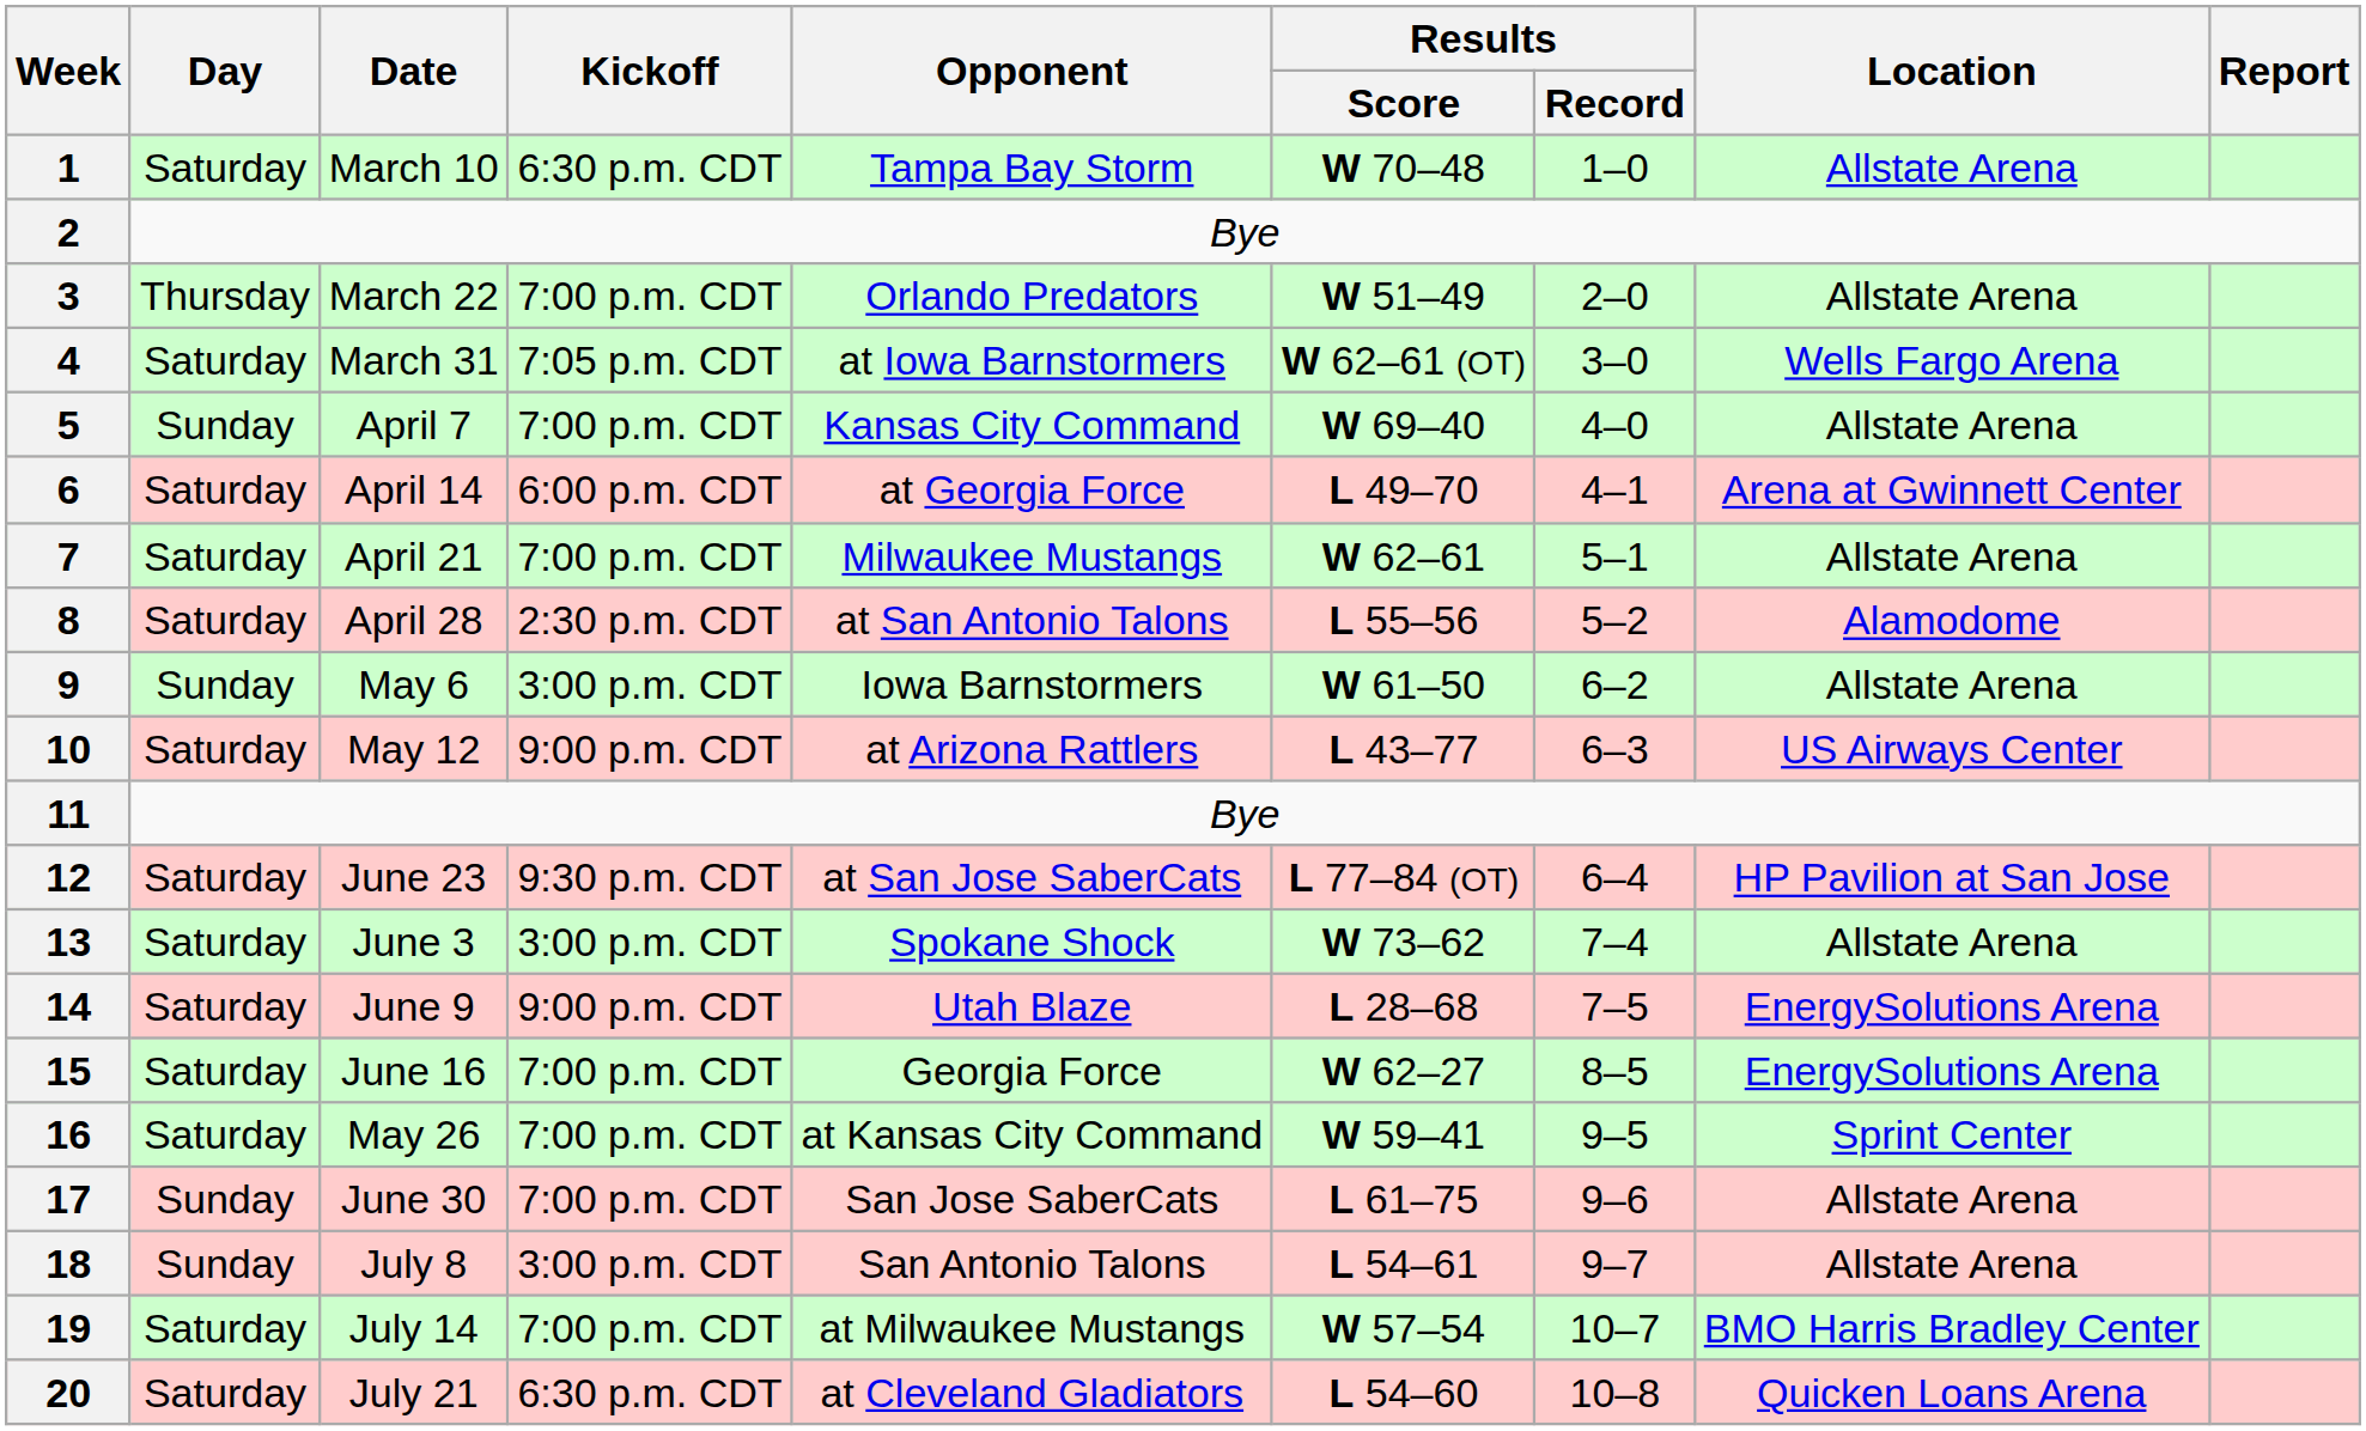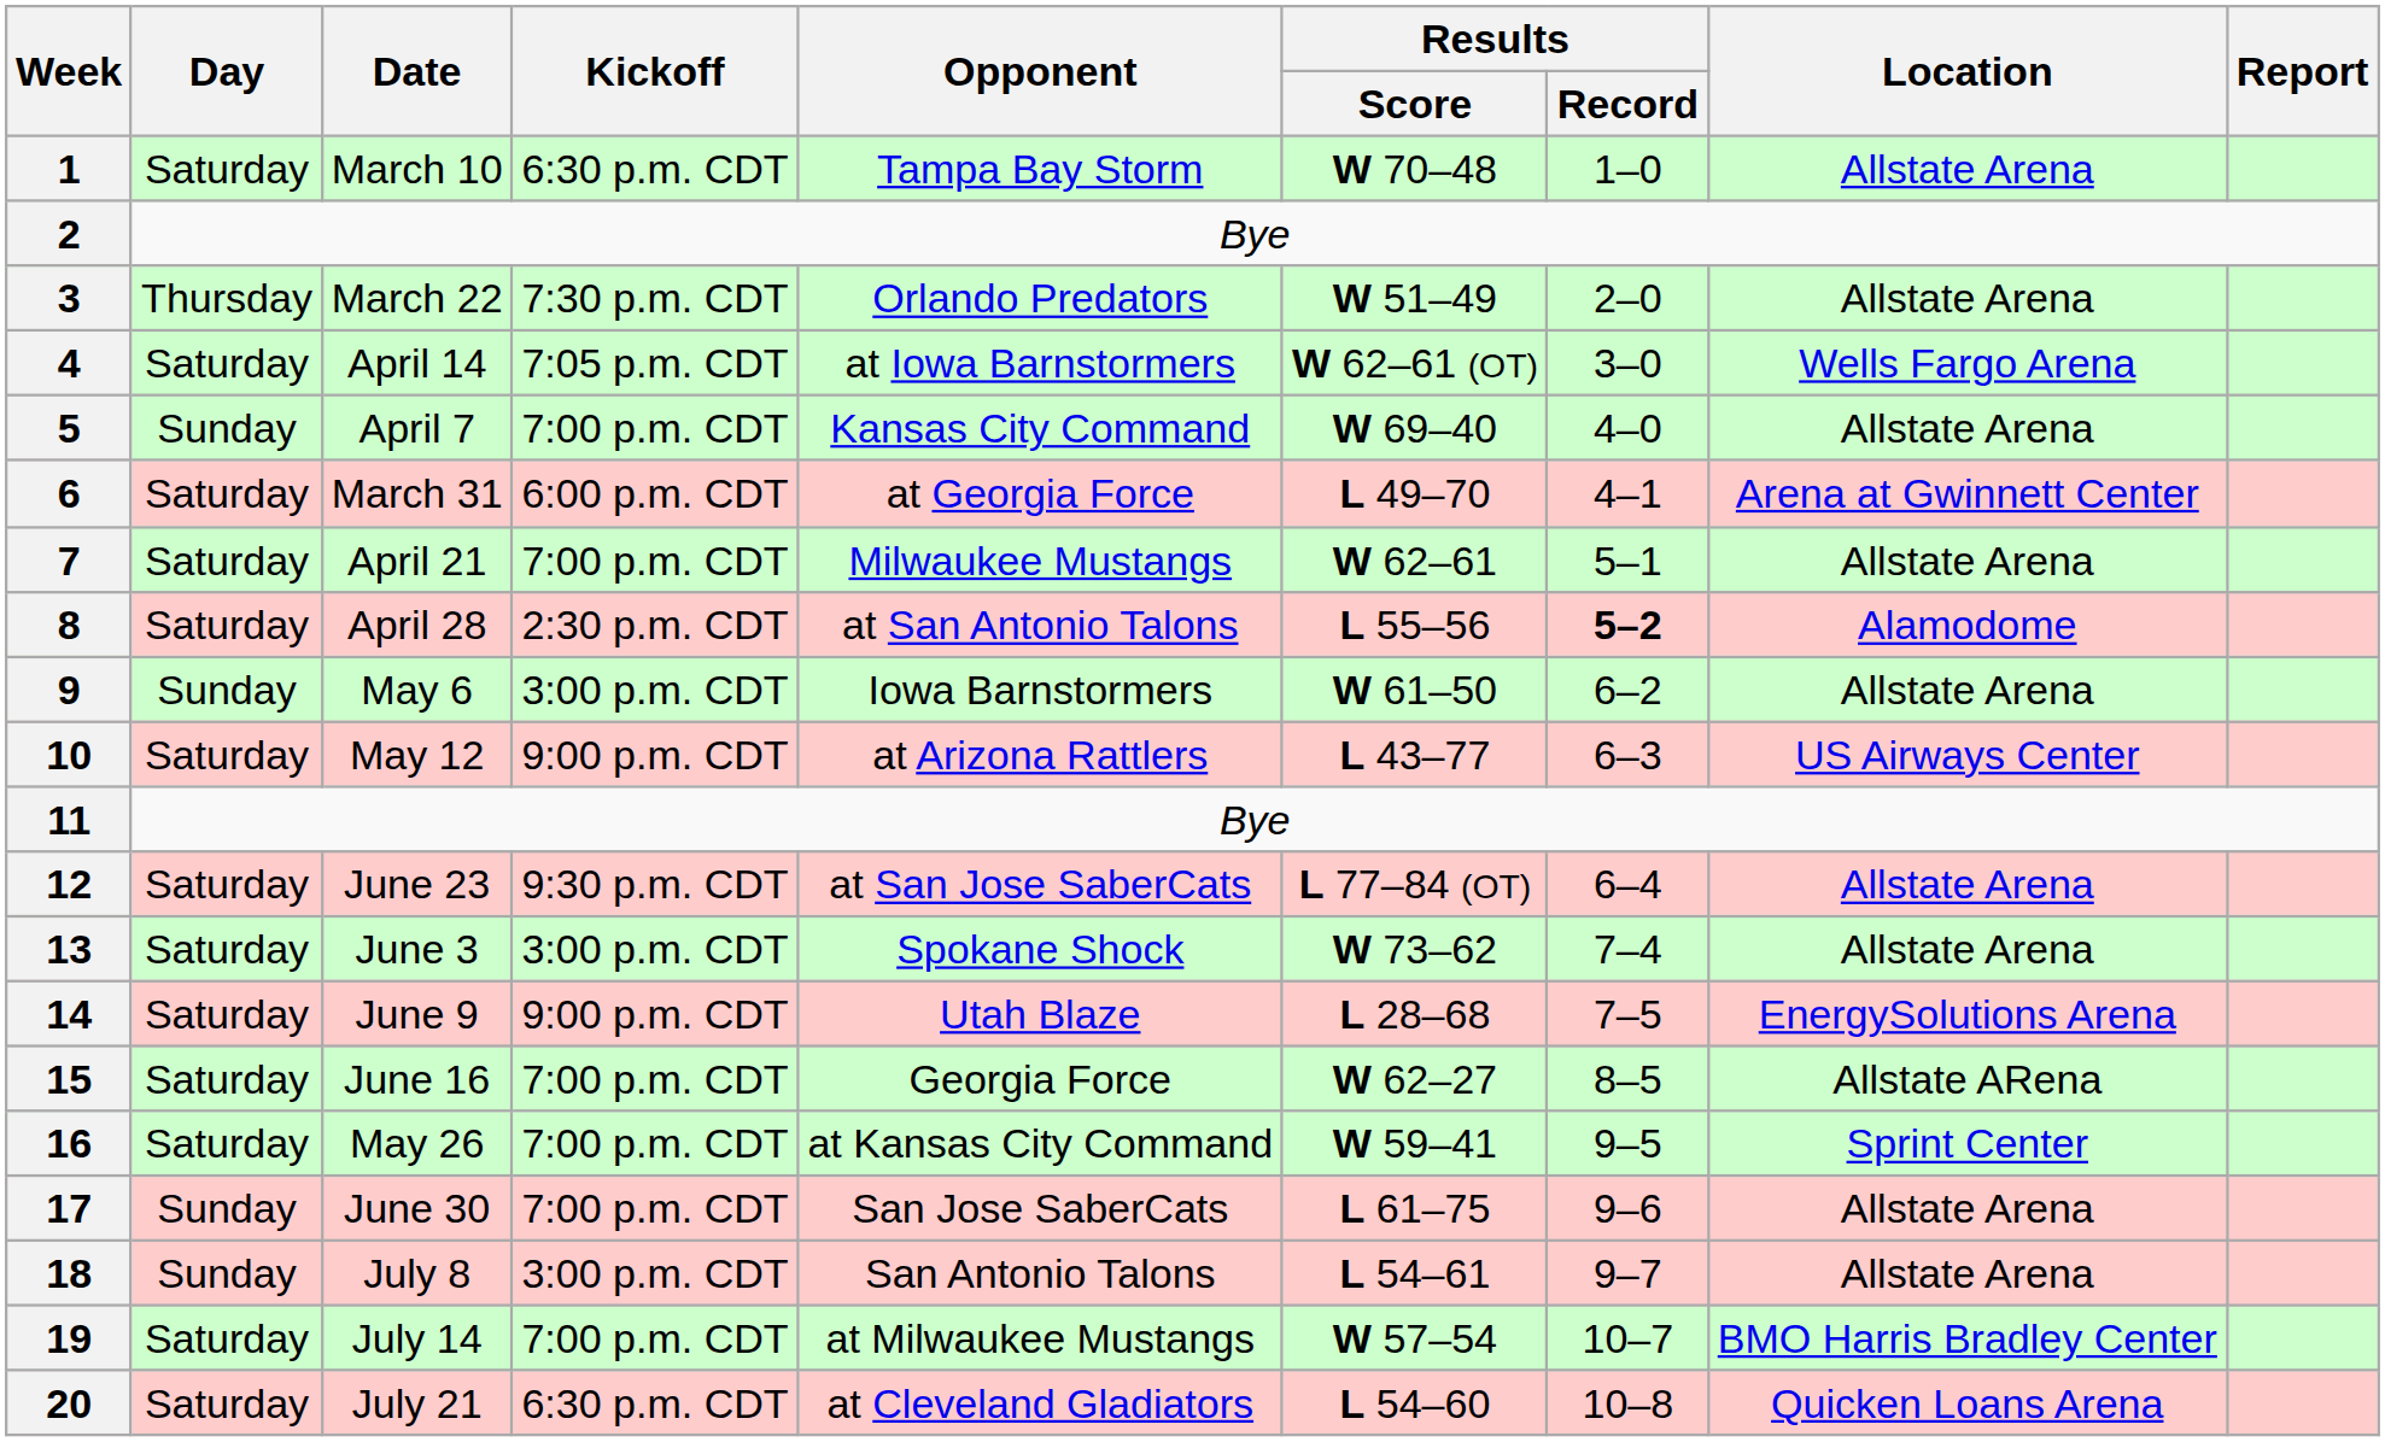 <table class="wikitable" style="font-size: 95%;">
 <tr>
 <th rowspan="2">Week</th>
 <th rowspan="2">Day</th>
 <th rowspan="2">Date</th>
 <th rowspan="2">Kickoff</th>
 <th rowspan="2">Opponent</th>
 <th colspan="2">Results</th>
 <th rowspan="2">Location</th>
 <th rowspan="2">Report</th>
 </tr>
 <tr>
 <th>Score</th>
 <th>Record</th>
 </tr>
 <tr style="background:#cfc">
 <th align="center">1</th>
 <td align="center">Saturday</td>
 <td align="center">March 10</td>
 <td align="center">6:30 p.m. CDT</td>
 <td align="center"><a href='#'>Tampa Bay Storm</a></td>
 <td align="center"><strong>W</strong> 70–48</td>
 <td align="center">1–0</td>
 <td align="center"><a href='#'>Allstate Arena</a></td>
 <td align="center"></td>
 </tr>
 <tr style=>
 <th align="center">2</th>
 <td colspan="9" align="center" valign="middle"><em>Bye</em></td>
 </tr>
 <tr style="background:#cfc">
 <th align="center">3</th>
 <td align="center">Thursday</td>
 <td align="center">March 22</td>
-<td align="center">7:00 p.m. CDT</td>
+<td align="center">7:30 p.m. CDT</td>
 <td align="center"><a href='#'>Orlando Predators</a></td>
 <td align="center"><strong>W</strong> 51–49</td>
 <td align="center">2–0</td>
 <td align="center">Allstate Arena</td>
 <td align="center"></td>
 </tr>
 <tr style="background:#cfc">
 <th align="center">4</th>
 <td align="center">Saturday</td>
-<td align="center">March 31</td>
+<td align="center">April 14</td>
 <td align="center">7:05 p.m. CDT</td>
 <td align="center">at <a href='#'>Iowa Barnstormers</a></td>
 <td align="center"><strong>W</strong> 62–61 <small>(OT)</small></td>
 <td align="center">3–0</td>
 <td align="center"><a href='#'>Wells Fargo Arena</a></td>
 <td align="center"></td>
 </tr>
 <tr style="background:#cfc">
 <th align="center">5</th>
 <td align="center">Sunday</td>
 <td align="center">April 7</td>
 <td align="center">7:00 p.m. CDT</td>
 <td align="center"><a href='#'>Kansas City Command</a></td>
 <td align="center"><strong>W</strong> 69–40</td>
 <td align="center">4–0</td>
 <td align="center">Allstate Arena</td>
 <td align="center"></td>
 </tr>
 <tr style="background:#fcc">
 <th align="center">6</th>
 <td align="center">Saturday</td>
-<td align="center">April 14</td>
+<td align="center">March 31</td>
 <td align="center">6:00 p.m. CDT</td>
 <td align="center">at <a href='#'>Georgia Force</a></td>
 <td align="center"><strong>L</strong> 49–70</td>
 <td align="center">4–1</td>
 <td align="center"><a href='#'>Arena at Gwinnett Center</a></td>
 <td align="center"></td>
 </tr>
 <tr style="background:#cfc">
 <th align="center">7</th>
 <td align="center">Saturday</td>
 <td align="center">April 21</td>
 <td align="center">7:00 p.m. CDT</td>
 <td align="center"><a href='#'>Milwaukee Mustangs</a></td>
 <td align="center"><strong>W</strong> 62–61</td>
 <td align="center">5–1</td>
 <td align="center">Allstate Arena</td>
 <td align="center"></td>
 </tr>
 <tr style="background:#fcc">
 <th align="center">8</th>
 <td align="center">Saturday</td>
 <td align="center">April 28</td>
 <td align="center">2:30 p.m. CDT</td>
 <td align="center">at <a href='#'>San Antonio Talons</a></td>
 <td align="center"><strong>L</strong> 55–56</td>
-<td align="center">5–2</td>
+<td align="center"><strong>5–2</strong></td>
 <td align="center"><a href='#'>Alamodome</a></td>
 <td align="center"></td>
 </tr>
 <tr style="background:#cfc">
 <th align="center">9</th>
 <td align="center">Sunday</td>
 <td align="center">May 6</td>
 <td align="center">3:00 p.m. CDT</td>
 <td align="center">Iowa Barnstormers</td>
 <td align="center"><strong>W</strong> 61–50</td>
 <td align="center">6–2</td>
 <td align="center">Allstate Arena</td>
 <td align="center"></td>
 </tr>
 <tr style="background:#fcc">
 <th align="center">10</th>
 <td align="center">Saturday</td>
 <td align="center">May 12</td>
 <td align="center">9:00 p.m. CDT</td>
 <td align="center">at <a href='#'>Arizona Rattlers</a></td>
 <td align="center"><strong>L</strong> 43–77</td>
 <td align="center">6–3</td>
 <td align="center"><a href='#'>US Airways Center</a></td>
 <td align="center"></td>
 </tr>
 <tr style=>
 <th align="center">11</th>
 <td colspan="9" align="center" valign="middle"><em>Bye</em></td>
 </tr>
 <tr style="background:#fcc">
 <th align="center">12</th>
 <td align="center">Saturday</td>
 <td align="center">June 23</td>
 <td align="center">9:30 p.m. CDT</td>
 <td align="center">at <a href='#'>San Jose SaberCats</a></td>
 <td align="center"><strong>L</strong> 77–84 <small>(OT)</small></td>
 <td align="center">6–4</td>
-<td align="center"><a href='#'>HP Pavilion at San Jose</a></td>
+<td align="center"><a href='#'>Allstate Arena</a></td>
 <td align="center"></td>
 </tr>
 <tr style="background:#cfc">
 <th align="center">13</th>
 <td align="center">Saturday</td>
 <td align="center">June 3</td>
 <td align="center">3:00 p.m. CDT</td>
 <td align="center"><a href='#'>Spokane Shock</a></td>
 <td align="center"><strong>W</strong> 73–62</td>
 <td align="center">7–4</td>
 <td align="center">Allstate Arena</td>
 <td align="center"></td>
 </tr>
 <tr style="background:#fcc">
 <th align="center">14</th>
 <td align="center">Saturday</td>
 <td align="center">June 9</td>
 <td align="center">9:00 p.m. CDT</td>
 <td align="center"><a href='#'>Utah Blaze</a></td>
 <td align="center"><strong>L</strong> 28–68</td>
 <td align="center">7–5</td>
 <td align="center"><a href='#'>EnergySolutions Arena</a></td>
 <td align="center"></td>
 </tr>
 <tr style="background:#cfc">
 <th align="center">15</th>
 <td align="center">Saturday</td>
 <td align="center">June 16</td>
 <td align="center">7:00 p.m. CDT</td>
 <td align="center">Georgia Force</td>
 <td align="center"><strong>W</strong> 62–27</td>
 <td align="center">8–5</td>
-<td align="center"><a href='#'>EnergySolutions Arena</a></td>
+<td align="center">Allstate ARena</td>
 <td align="center"></td>
 </tr>
 <tr style="background:#cfc">
 <th align="center">16</th>
 <td align="center">Saturday</td>
 <td align="center">May 26</td>
 <td align="center">7:00 p.m. CDT</td>
 <td align="center">at Kansas City Command</td>
 <td align="center"><strong>W</strong> 59–41</td>
 <td align="center">9–5</td>
 <td align="center"><a href='#'>Sprint Center</a></td>
 <td align="center"></td>
 </tr>
 <tr style="background:#fcc">
 <th align="center">17</th>
 <td align="center">Sunday</td>
 <td align="center">June 30</td>
 <td align="center">7:00 p.m. CDT</td>
 <td align="center">San Jose SaberCats</td>
 <td align="center"><strong>L</strong> 61–75</td>
 <td align="center">9–6</td>
 <td align="center">Allstate Arena</td>
 <td align="center"></td>
 </tr>
 <tr style="background:#fcc">
 <th align="center">18</th>
 <td align="center">Sunday</td>
 <td align="center">July 8</td>
 <td align="center">3:00 p.m. CDT</td>
 <td align="center">San Antonio Talons</td>
 <td align="center"><strong>L</strong> 54–61</td>
 <td align="center">9–7</td>
 <td align="center">Allstate Arena</td>
 <td align="center"></td>
 </tr>
 <tr style="background:#cfc">
 <th align="center">19</th>
 <td align="center">Saturday</td>
 <td align="center">July 14</td>
 <td align="center">7:00 p.m. CDT</td>
 <td align="center">at Milwaukee Mustangs</td>
 <td align="center"><strong>W</strong> 57–54</td>
 <td align="center">10–7</td>
 <td align="center"><a href='#'>BMO Harris Bradley Center</a></td>
 <td align="center"></td>
 </tr>
 <tr style="background:#fcc">
 <th align="center">20</th>
 <td align="center">Saturday</td>
 <td align="center">July 21</td>
 <td align="center">6:30 p.m. CDT</td>
 <td align="center">at <a href='#'>Cleveland Gladiators</a></td>
 <td align="center"><strong>L</strong> 54–60</td>
 <td align="center">10–8</td>
 <td align="center"><a href='#'>Quicken Loans Arena</a></td>
 <td align="center"></td>
 </tr>
 </table>
